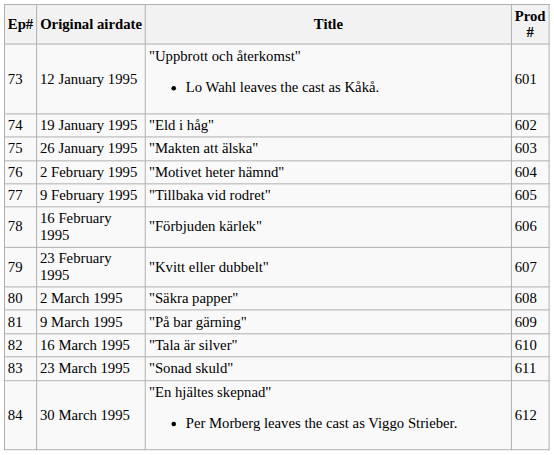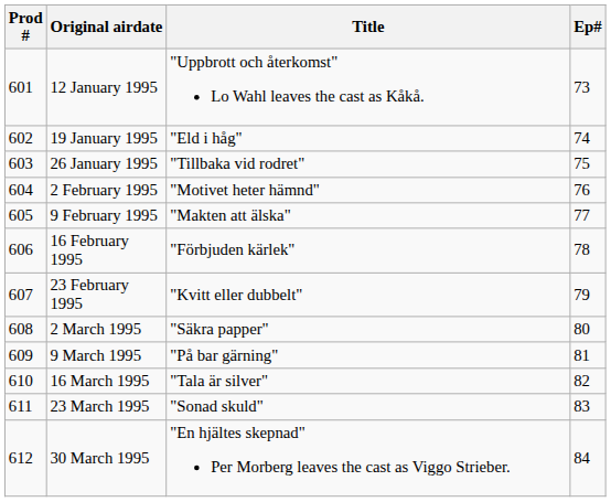 <table class="wikitable" width=95%>
 <tr>
-<th width=5%>Ep#</th>
+<th width=5%>Prod #</th>
 <th width=20%>Original airdate</th>
 <th>Title</th>
-<th width=5%>Prod #</th>
+<th width=5%>Ep#</th>
 </tr>
 <tr>
-<td>73</td>
+<td>601</td>
 <td>12 January 1995</td>
 <td>"Uppbrott och återkomst"<br><ul><li>Lo Wahl leaves the cast as Kåkå.</li></ul></td>
-<td>601</td>
+<td>73</td>
 </tr>
 <tr>
-<td>74</td>
+<td>602</td>
 <td>19 January 1995</td>
 <td>"Eld i håg"</td>
-<td>602</td>
+<td>74</td>
 </tr>
 <tr>
+<td>603</td>
+<td>26 January 1995</td>
+<td>"Tillbaka vid rodret"</td>
 <td>75</td>
-<td>26 January 1995</td>
-<td>"Makten att älska"</td>
-<td>603</td>
 </tr>
 <tr>
-<td>76</td>
+<td>604</td>
 <td>2 February 1995</td>
 <td>"Motivet heter hämnd"</td>
-<td>604</td>
+<td>76</td>
 </tr>
 <tr>
+<td>605</td>
+<td>9 February 1995</td>
+<td>"Makten att älska"</td>
 <td>77</td>
-<td>9 February 1995</td>
-<td>"Tillbaka vid rodret"</td>
-<td>605</td>
 </tr>
 <tr>
-<td>78</td>
+<td>606</td>
 <td>16 February 1995</td>
 <td>"Förbjuden kärlek"</td>
-<td>606</td>
+<td>78</td>
 </tr>
 <tr>
-<td>79</td>
+<td>607</td>
 <td>23 February 1995</td>
 <td>"Kvitt eller dubbelt"</td>
-<td>607</td>
+<td>79</td>
 </tr>
 <tr>
-<td>80</td>
+<td>608</td>
 <td>2 March 1995</td>
 <td>"Säkra papper"</td>
-<td>608</td>
+<td>80</td>
 </tr>
 <tr>
-<td>81</td>
+<td>609</td>
 <td>9 March 1995</td>
 <td>"På bar gärning"</td>
-<td>609</td>
+<td>81</td>
 </tr>
 <tr>
-<td>82</td>
+<td>610</td>
 <td>16 March 1995</td>
 <td>"Tala är silver"</td>
-<td>610</td>
+<td>82</td>
 </tr>
 <tr>
-<td>83</td>
+<td>611</td>
 <td>23 March 1995</td>
 <td>"Sonad skuld"</td>
-<td>611</td>
+<td>83</td>
 </tr>
 <tr>
-<td>84</td>
+<td>612</td>
 <td>30 March 1995</td>
 <td>"En hjältes skepnad"<br><ul><li>Per Morberg leaves the cast as Viggo Strieber.</li></ul></td>
-<td>612</td>
+<td>84</td>
 </tr>
 </table>
